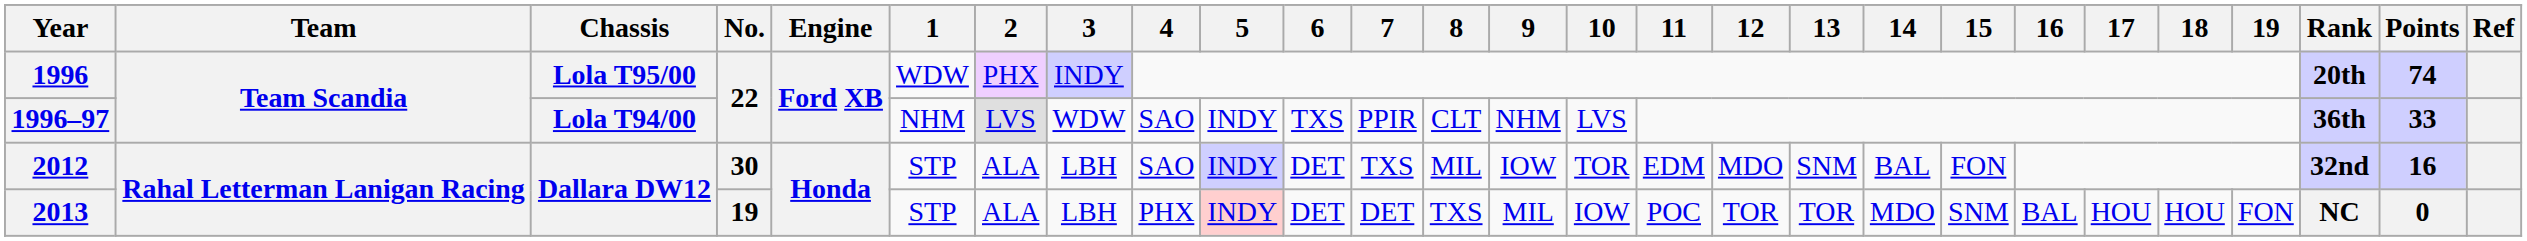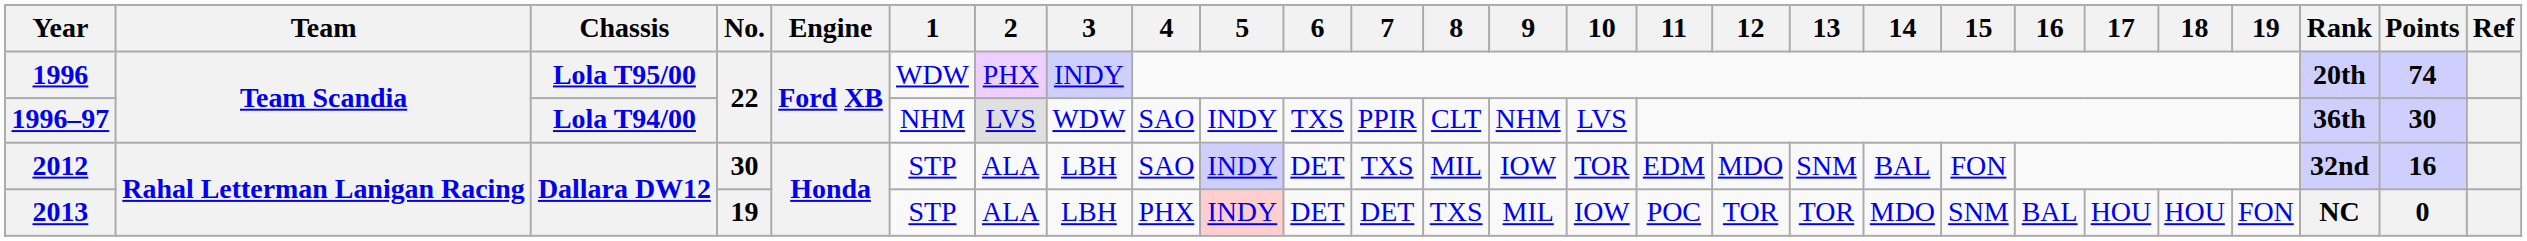 <table class="wikitable" style="text-align:center; font-size:90%">
 <tr>
 <th>Year</th>
 <th>Team</th>
 <th>Chassis</th>
 <th>No.</th>
 <th>Engine</th>
 <th>1</th>
 <th>2</th>
 <th>3</th>
 <th>4</th>
 <th>5</th>
 <th>6</th>
 <th>7</th>
 <th>8</th>
 <th>9</th>
 <th>10</th>
 <th>11</th>
 <th>12</th>
 <th>13</th>
 <th>14</th>
 <th>15</th>
 <th>16</th>
 <th>17</th>
 <th>18</th>
 <th>19</th>
 <th>Rank</th>
 <th>Points</th>
 <th>Ref</th>
 </tr>
 <tr>
 <th><a href='#'>1996</a></th>
 <th rowspan=2><a href='#'>Team Scandia</a></th>
 <th><a href='#'>Lola T95/00</a></th>
 <th rowspan=2>22</th>
 <th rowspan=2><a href='#'>Ford</a> <a href='#'>XB</a></th>
 <td><a href='#'>WDW</a></td>
 <td style="background:#EFCFFF;"><a href='#'>PHX</a><br></td>
 <td style="background:#CFCFFF;"><a href='#'>INDY</a><br></td>
 <td colspan=16></td>
 <th style="background:#CFCFFF;">20th</th>
 <th style="background:#CFCFFF;">74</th>
 <th></th>
 </tr>
 <tr>
 <th><a href='#'>1996–97</a></th>
 <th><a href='#'>Lola T94/00</a></th>
 <td><a href='#'>NHM</a></td>
 <td style="background:#DFDFDF;"><a href='#'>LVS</a><br></td>
 <td><a href='#'>WDW</a></td>
 <td><a href='#'>SAO</a></td>
 <td><a href='#'>INDY</a></td>
 <td><a href='#'>TXS</a></td>
 <td><a href='#'>PPIR</a></td>
 <td><a href='#'>CLT</a></td>
 <td><a href='#'>NHM</a></td>
 <td><a href='#'>LVS</a></td>
 <td colspan=9></td>
 <th style="background:#CFCFFF;">36th</th>
-<th style="background:#CFCFFF;">33</th>
+<th style="background:#CFCFFF;">30</th>
 <th></th>
 </tr>
 <tr>
 <th><a href='#'>2012</a></th>
 <th rowspan=2><a href='#'>Rahal Letterman Lanigan Racing</a></th>
 <th rowspan=2><a href='#'>Dallara DW12</a></th>
 <th>30</th>
 <th rowspan=2><a href='#'>Honda</a></th>
 <td><a href='#'>STP</a></td>
 <td><a href='#'>ALA</a></td>
 <td><a href='#'>LBH</a></td>
 <td><a href='#'>SAO</a></td>
 <td style="background:#CFCFFF;"><a href='#'>INDY</a><br></td>
 <td><a href='#'>DET</a></td>
 <td><a href='#'>TXS</a></td>
 <td><a href='#'>MIL</a></td>
 <td><a href='#'>IOW</a></td>
 <td><a href='#'>TOR</a></td>
 <td><a href='#'>EDM</a></td>
 <td><a href='#'>MDO</a></td>
 <td><a href='#'>SNM</a></td>
 <td><a href='#'>BAL</a></td>
 <td><a href='#'>FON</a></td>
 <td colspan=4></td>
 <th style="background:#CFCFFF;">32nd</th>
 <th style="background:#CFCFFF;">16</th>
 <th></th>
 </tr>
 <tr>
 <th><a href='#'>2013</a></th>
 <th>19</th>
 <td><a href='#'>STP</a></td>
 <td><a href='#'>ALA</a></td>
 <td><a href='#'>LBH</a></td>
 <td><a href='#'>PHX</a></td>
 <td style="background:#FFCFCF;"><a href='#'>INDY</a><br></td>
 <td><a href='#'>DET</a></td>
 <td><a href='#'>DET</a></td>
 <td><a href='#'>TXS</a></td>
 <td><a href='#'>MIL</a></td>
 <td><a href='#'>IOW</a></td>
 <td><a href='#'>POC</a></td>
 <td><a href='#'>TOR</a></td>
 <td><a href='#'>TOR</a></td>
 <td><a href='#'>MDO</a></td>
 <td><a href='#'>SNM</a></td>
 <td><a href='#'>BAL</a></td>
 <td><a href='#'>HOU</a></td>
 <td><a href='#'>HOU</a></td>
 <td><a href='#'>FON</a></td>
 <th>NC</th>
 <th>0</th>
 <th></th>
 </tr>
 </table>
